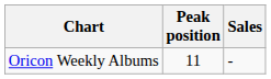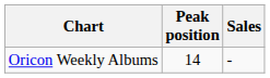 <table class="wikitable">
 <tr>
 <th>Chart</th>
 <th>Peak<br>position</th>
 <th>Sales</th>
 </tr>
 <tr>
 <td><a href='#'>Oricon</a> Weekly Albums</td>
-<td align="center">11</td>
+<td align="center">14</td>
 <td align="">-</td>
 </tr>
 </table>
